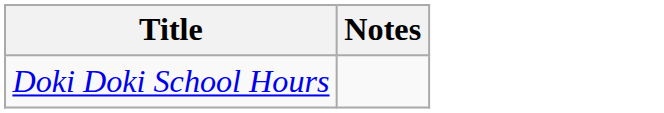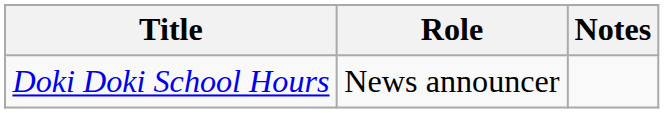 <table class="wikitable">
 <tr>
 <th>Title</th>
+<th>Role</th>
 <th>Notes</th>
 </tr>
 <tr>
 <td><em><a href='#'>Doki Doki School Hours</a></em></td>
+<td>News announcer</td>
 <td></td>
 </tr>
 </table>
